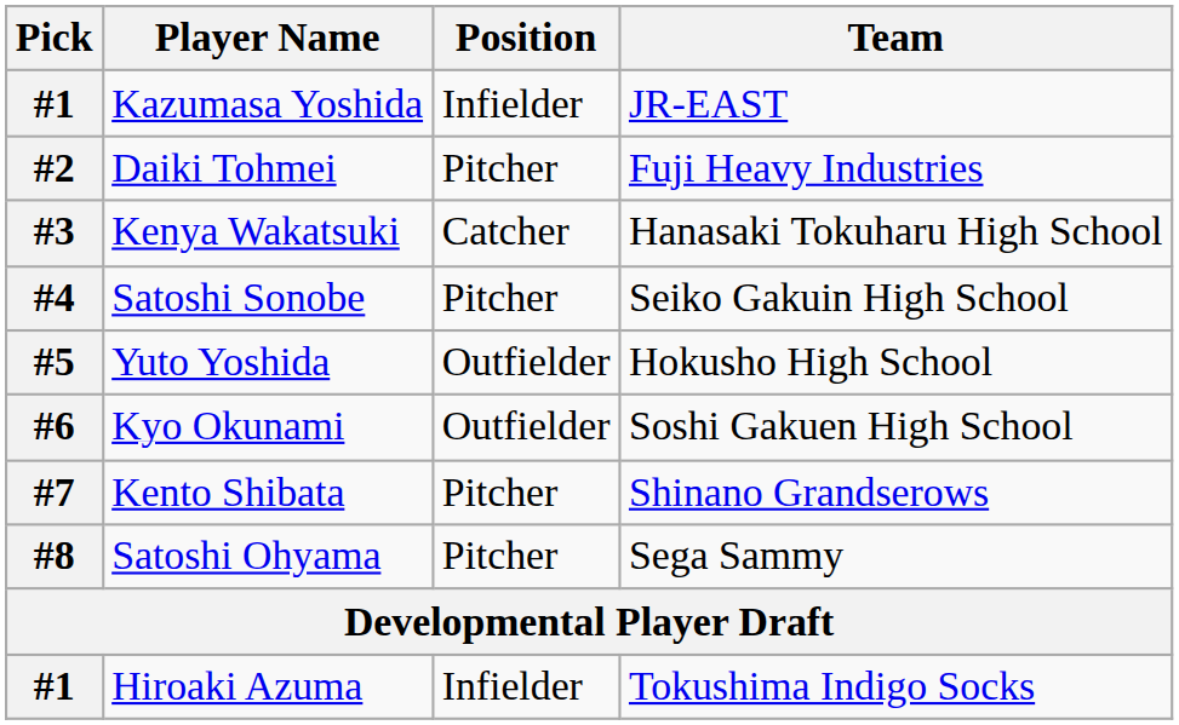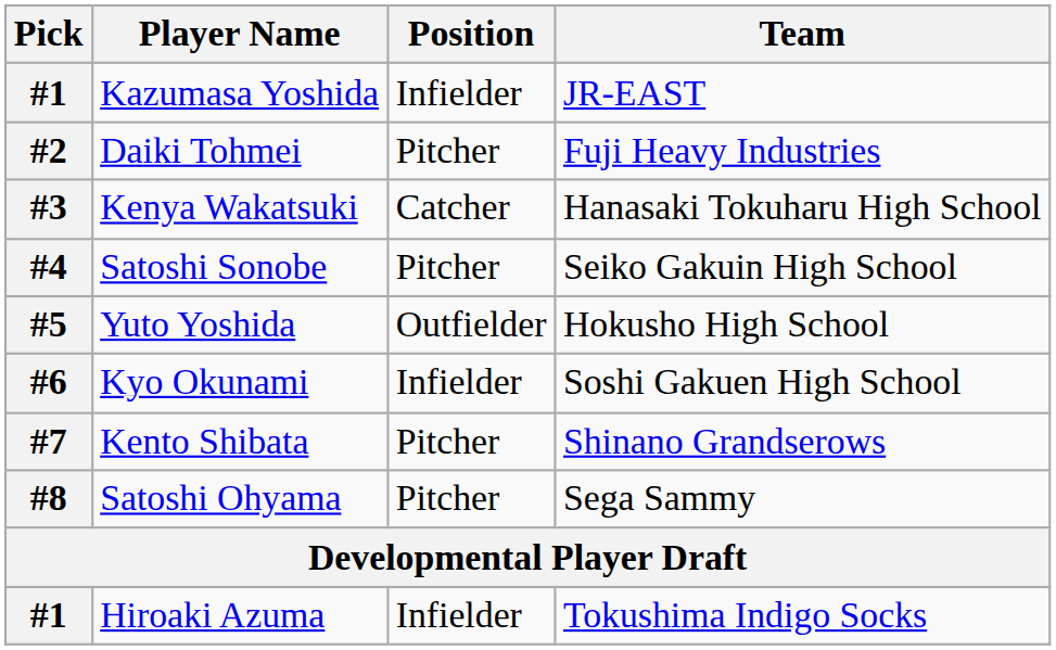 <table class="wikitable">
 <tr>
 <th>Pick</th>
 <th>Player Name</th>
 <th>Position</th>
 <th>Team</th>
 </tr>
 <tr>
 <th>#1</th>
 <td><a href='#'>Kazumasa Yoshida</a></td>
 <td>Infielder</td>
 <td><a href='#'>JR-EAST</a></td>
 </tr>
 <tr>
 <th>#2</th>
 <td><a href='#'>Daiki Tohmei</a></td>
 <td>Pitcher</td>
 <td><a href='#'>Fuji Heavy Industries</a></td>
 </tr>
 <tr>
 <th>#3</th>
 <td><a href='#'>Kenya Wakatsuki</a></td>
 <td>Catcher</td>
 <td>Hanasaki Tokuharu High School</td>
 </tr>
 <tr>
 <th>#4</th>
 <td><a href='#'>Satoshi Sonobe</a></td>
 <td>Pitcher</td>
 <td>Seiko Gakuin High School</td>
 </tr>
 <tr>
 <th>#5</th>
 <td><a href='#'>Yuto Yoshida</a></td>
 <td>Outfielder</td>
 <td>Hokusho High School</td>
 </tr>
 <tr>
 <th>#6</th>
 <td><a href='#'>Kyo Okunami</a></td>
-<td>Outfielder</td>
+<td>Infielder</td>
 <td>Soshi Gakuen High School</td>
 </tr>
 <tr>
 <th>#7</th>
 <td><a href='#'>Kento Shibata</a></td>
 <td>Pitcher</td>
 <td><a href='#'>Shinano Grandserows</a></td>
 </tr>
 <tr>
 <th>#8</th>
 <td><a href='#'>Satoshi Ohyama</a></td>
 <td>Pitcher</td>
 <td>Sega Sammy</td>
 </tr>
 <tr>
 <th colspan="5">Developmental Player Draft</th>
 </tr>
 <tr>
 <th>#1</th>
 <td><a href='#'>Hiroaki Azuma</a></td>
 <td>Infielder</td>
 <td><a href='#'>Tokushima Indigo Socks</a></td>
 </tr>
 </table>
